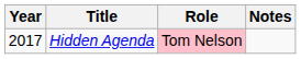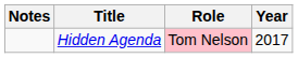 <table class="wikitable sortable">
 <tr>
-<th>Year</th>
+<th>Notes</th>
 <th>Title</th>
 <th>Role</th>
-<th>Notes</th>
+<th>Year</th>
 </tr>
 <tr>
-<td>2017</td>
+<td></td>
 <td><em><a href='#'>Hidden Agenda</a></em></td>
 <td style="background: pink;">Tom Nelson</td>
-<td></td>
+<td>2017</td>
 </tr>
 </table>
